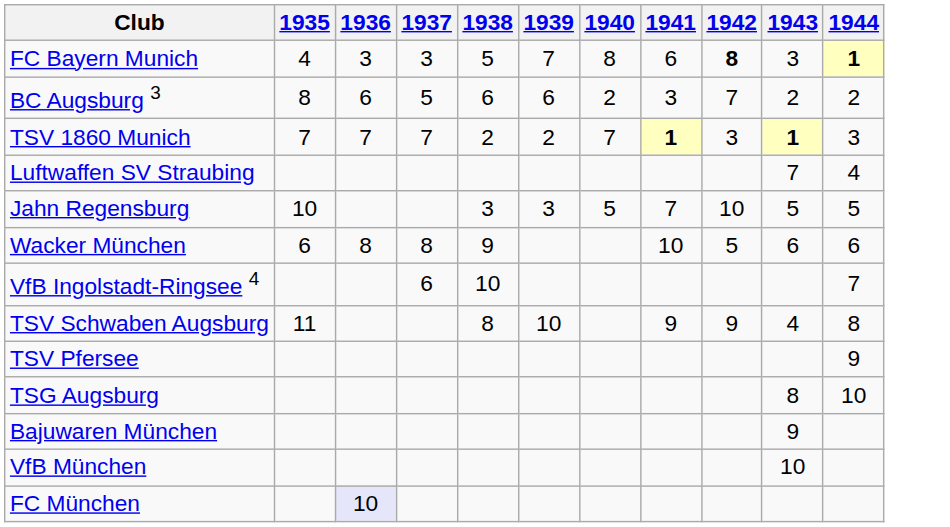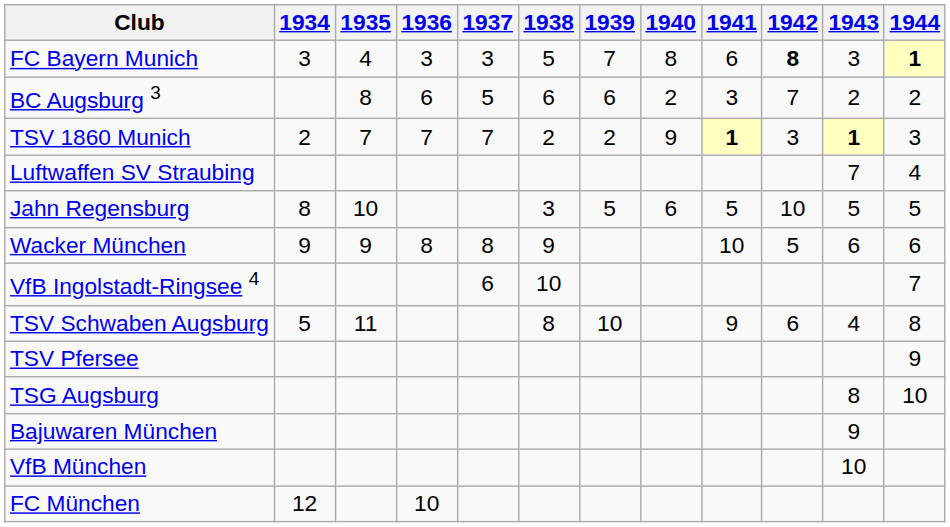 <table class="wikitable">
 <tr>
 <th>Club</th>
+<th><a href='#'>1934</a></th>
 <th><a href='#'>1935</a></th>
 <th><a href='#'>1936</a></th>
 <th><a href='#'>1937</a></th>
 <th><a href='#'>1938</a></th>
 <th><a href='#'>1939</a></th>
 <th><a href='#'>1940</a></th>
 <th><a href='#'>1941</a></th>
 <th><a href='#'>1942</a></th>
 <th><a href='#'>1943</a></th>
 <th><a href='#'>1944</a></th>
 </tr>
 <tr align="center">
 <td align="left"><a href='#'>FC Bayern Munich</a></td>
+<td>3</td>
 <td>4</td>
 <td>3</td>
 <td>3</td>
 <td>5</td>
 <td>7</td>
 <td>8</td>
 <td>6</td>
 <td><strong>8</strong></td>
 <td>3</td>
 <td bgcolor="#ffffbf"><strong>1</strong></td>
 </tr>
 <tr align="center">
 <td align="left"><a href='#'>BC Augsburg</a> <sup>3</sup></td>
+<td></td>
 <td>8</td>
 <td>6</td>
 <td>5</td>
 <td>6</td>
 <td>6</td>
 <td>2</td>
 <td>3</td>
 <td>7</td>
 <td>2</td>
 <td>2</td>
 </tr>
 <tr align="center">
 <td align="left"><a href='#'>TSV 1860 Munich</a></td>
+<td>2</td>
 <td>7</td>
 <td>7</td>
 <td>7</td>
 <td>2</td>
 <td>2</td>
-<td>7</td>
+<td>9</td>
 <td bgcolor="#ffffbf"><strong>1</strong></td>
 <td>3</td>
 <td bgcolor="#ffffbf"><strong>1</strong></td>
 <td>3</td>
 </tr>
 <tr align="center">
 <td align="left"><a href='#'>Luftwaffen SV Straubing</a></td>
 <td></td>
 <td></td>
 <td></td>
 <td></td>
 <td></td>
 <td></td>
 <td></td>
 <td></td>
+<td></td>
 <td>7</td>
 <td>4</td>
 </tr>
 <tr align="center">
 <td align="left"><a href='#'>Jahn Regensburg</a></td>
+<td>8</td>
 <td>10</td>
 <td></td>
 <td></td>
 <td>3</td>
-<td>3</td>
 <td>5</td>
-<td>7</td>
+<td>6</td>
+<td>5</td>
 <td>10</td>
 <td>5</td>
 <td>5</td>
 </tr>
 <tr align="center">
 <td align="left"><a href='#'>Wacker München</a></td>
-<td>6</td>
+<td>9</td>
+<td>9</td>
 <td>8</td>
 <td>8</td>
 <td>9</td>
 <td></td>
 <td></td>
 <td>10</td>
 <td>5</td>
 <td>6</td>
 <td>6</td>
 </tr>
 <tr align="center">
 <td align="left"><a href='#'>VfB Ingolstadt-Ringsee</a> <sup>4</sup></td>
 <td></td>
 <td></td>
+<td></td>
 <td>6</td>
 <td>10</td>
 <td></td>
 <td></td>
 <td></td>
 <td></td>
 <td></td>
 <td>7</td>
 </tr>
 <tr align="center">
 <td align="left"><a href='#'>TSV Schwaben Augsburg</a></td>
+<td>5</td>
 <td>11</td>
 <td></td>
 <td></td>
 <td>8</td>
 <td>10</td>
 <td></td>
 <td>9</td>
-<td>9</td>
+<td>6</td>
 <td>4</td>
 <td>8</td>
 </tr>
 <tr align="center">
 <td align="left"><a href='#'>TSV Pfersee</a></td>
+<td></td>
 <td></td>
 <td></td>
 <td></td>
 <td></td>
 <td></td>
 <td></td>
 <td></td>
 <td></td>
 <td></td>
 <td>9</td>
 </tr>
 <tr align="center">
 <td align="left"><a href='#'>TSG Augsburg</a></td>
 <td></td>
 <td></td>
 <td></td>
 <td></td>
 <td></td>
 <td></td>
 <td></td>
 <td></td>
+<td></td>
 <td>8</td>
 <td>10</td>
 </tr>
 <tr align="center">
 <td align="left"><a href='#'>Bajuwaren München</a></td>
+<td></td>
 <td></td>
 <td></td>
 <td></td>
 <td></td>
 <td></td>
 <td></td>
 <td></td>
 <td></td>
 <td>9</td>
 <td></td>
 </tr>
 <tr align="center">
 <td align="left"><a href='#'>VfB München</a></td>
 <td></td>
 <td></td>
 <td></td>
 <td></td>
 <td></td>
 <td></td>
 <td></td>
 <td></td>
+<td></td>
 <td>10</td>
 <td></td>
 </tr>
 <tr align="center">
 <td align="left"><a href='#'>FC München</a></td>
+<td>12</td>
 <td></td>
-<td style="background: lavender;">10</td>
+<td>10</td>
 <td></td>
 <td></td>
 <td></td>
 <td></td>
 <td></td>
 <td></td>
 <td></td>
 <td></td>
 </tr>
 </table>
